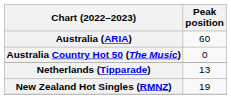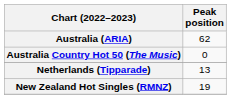 <table class="wikitable sortable plainrowheaders" style="text-align:center">
 <tr>
 <th scope="col">Chart (2022–2023)</th>
 <th scope="col">Peak<br>position</th>
 </tr>
 <tr>
 <th scope="row">Australia (<a href='#'>ARIA</a>)</th>
-<td>60</td>
+<td>62</td>
 </tr>
 <tr>
 <th scope="row">Australia <a href='#'>Country Hot 50</a> (<em><a href='#'>The Music</a></em>)</th>
 <td>0</td>
 </tr>
 <tr>
 </tr>
 <tr>
 </tr>
 <tr>
 </tr>
 <tr>
 <th scope="row">Netherlands (<a href='#'>Tipparade</a>)</th>
 <td>13</td>
 </tr>
 <tr>
 <th scope="row">New Zealand Hot Singles (<a href='#'>RMNZ</a>)</th>
 <td>19</td>
 </tr>
 <tr>
 </tr>
 <tr>
 </tr>
 <tr>
 </tr>
 </table>
